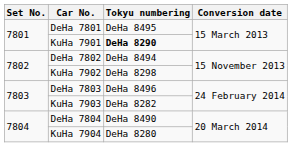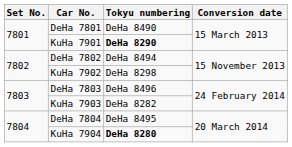 <table class="wikitable">
 <tr>
 <th>Set No.</th>
 <th>Car No.</th>
 <th>Tokyu numbering</th>
 <th>Conversion date</th>
 </tr>
 <tr>
 <td rowspan=2>7801</td>
 <td>DeHa 7801</td>
-<td>DeHa 8495</td>
+<td>DeHa 8490</td>
 <td rowspan=2>15 March 2013</td>
 </tr>
 <tr>
 <td>KuHa 7901</td>
 <td><strong>DeHa 8290</strong></td>
 </tr>
 <tr>
 <td rowspan=2>7802</td>
 <td>DeHa 7802</td>
 <td>DeHa 8494</td>
 <td rowspan=2>15 November 2013</td>
 </tr>
 <tr>
 <td>KuHa 7902</td>
 <td>DeHa 8298</td>
 </tr>
 <tr>
 <td rowspan=2>7803</td>
 <td>DeHa 7803</td>
 <td>DeHa 8496</td>
 <td rowspan=2>24 February 2014</td>
 </tr>
 <tr>
 <td>KuHa 7903</td>
 <td>DeHa 8282</td>
 </tr>
 <tr>
 <td rowspan=2>7804</td>
 <td>DeHa 7804</td>
-<td>DeHa 8490</td>
+<td>DeHa 8495</td>
 <td rowspan=2>20 March 2014</td>
 </tr>
 <tr>
 <td>KuHa 7904</td>
-<td>DeHa 8280</td>
+<td><strong>DeHa 8280</strong></td>
 </tr>
 </table>
